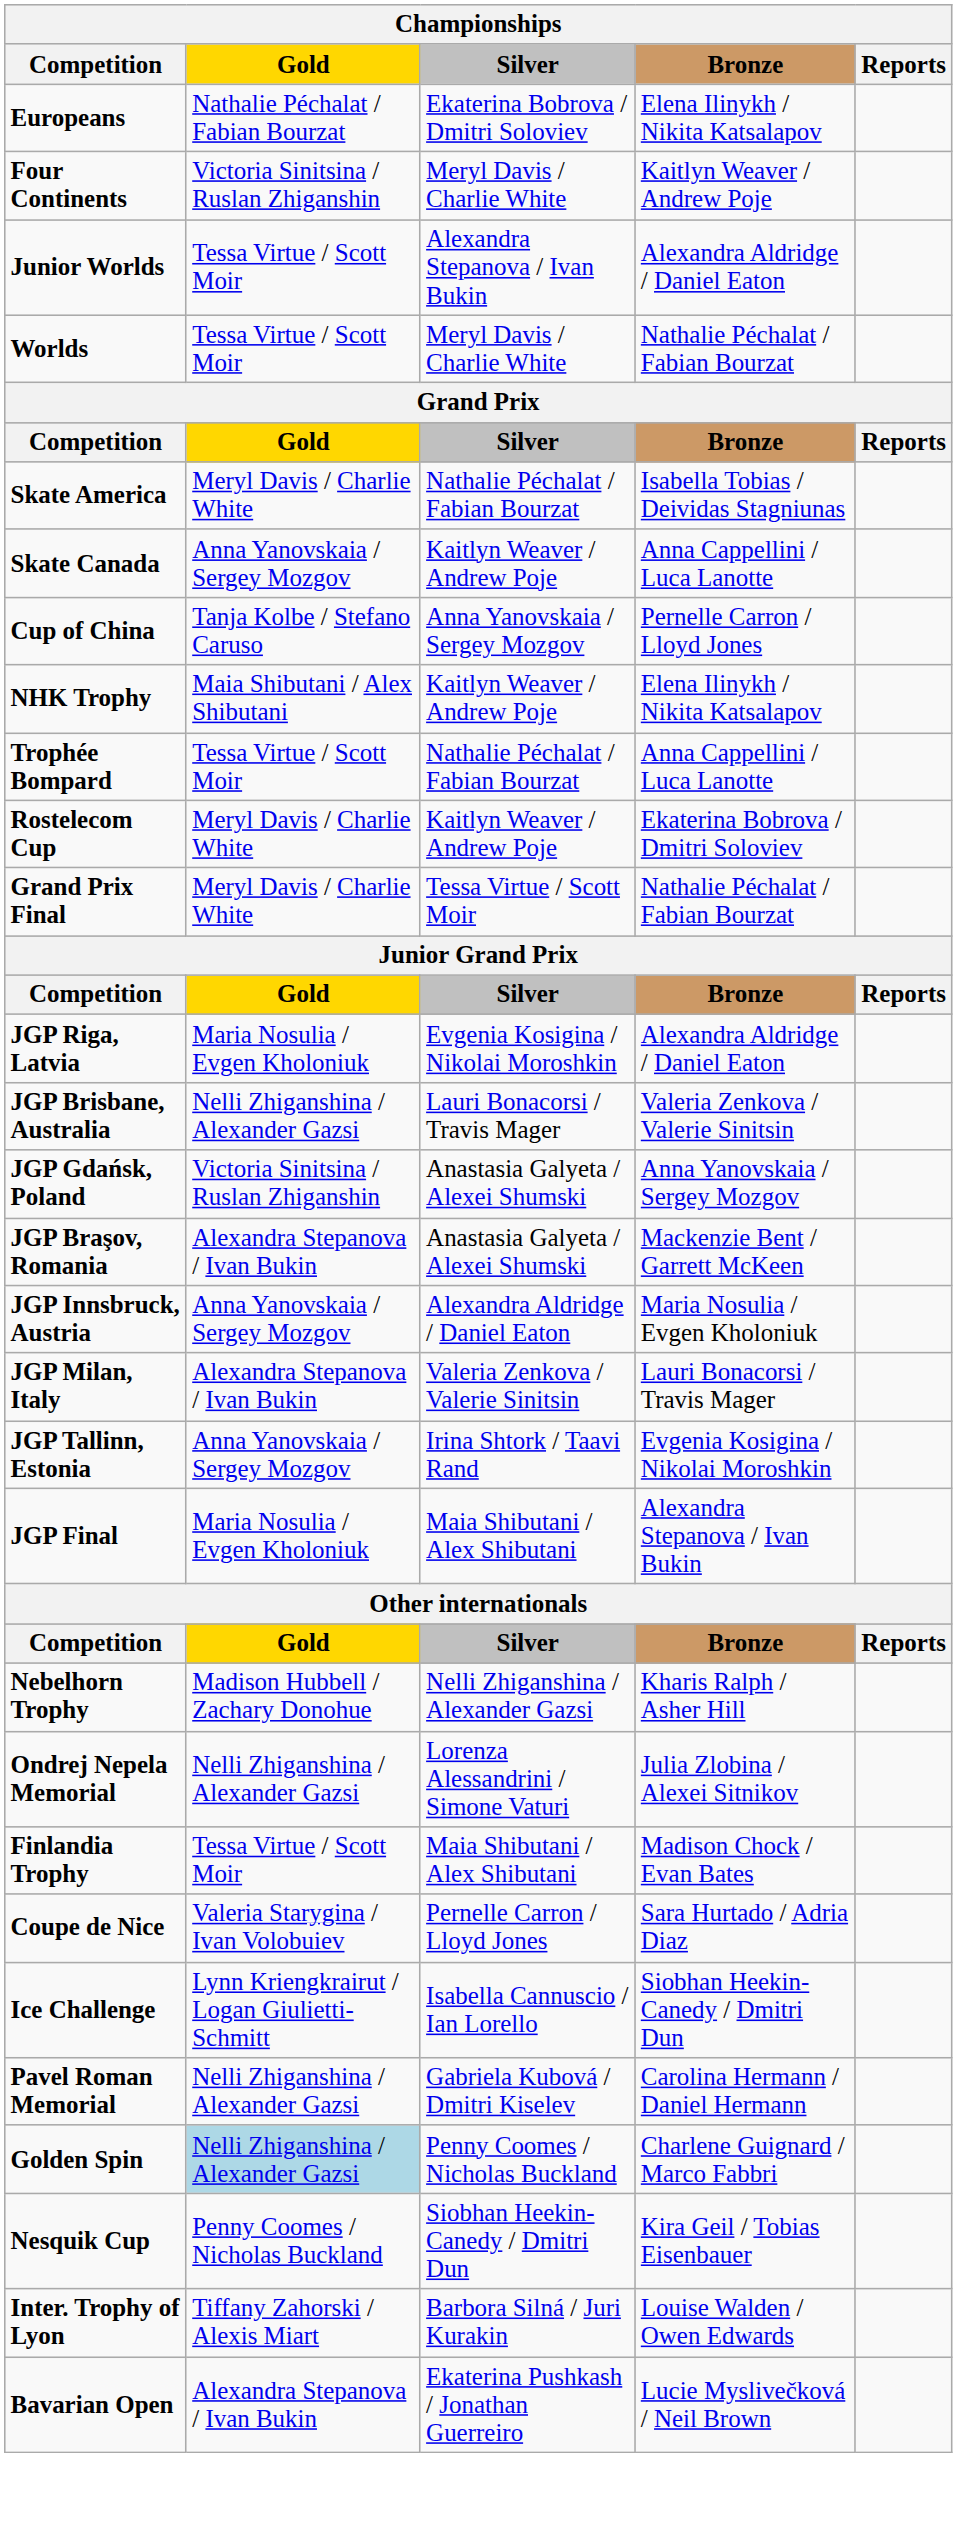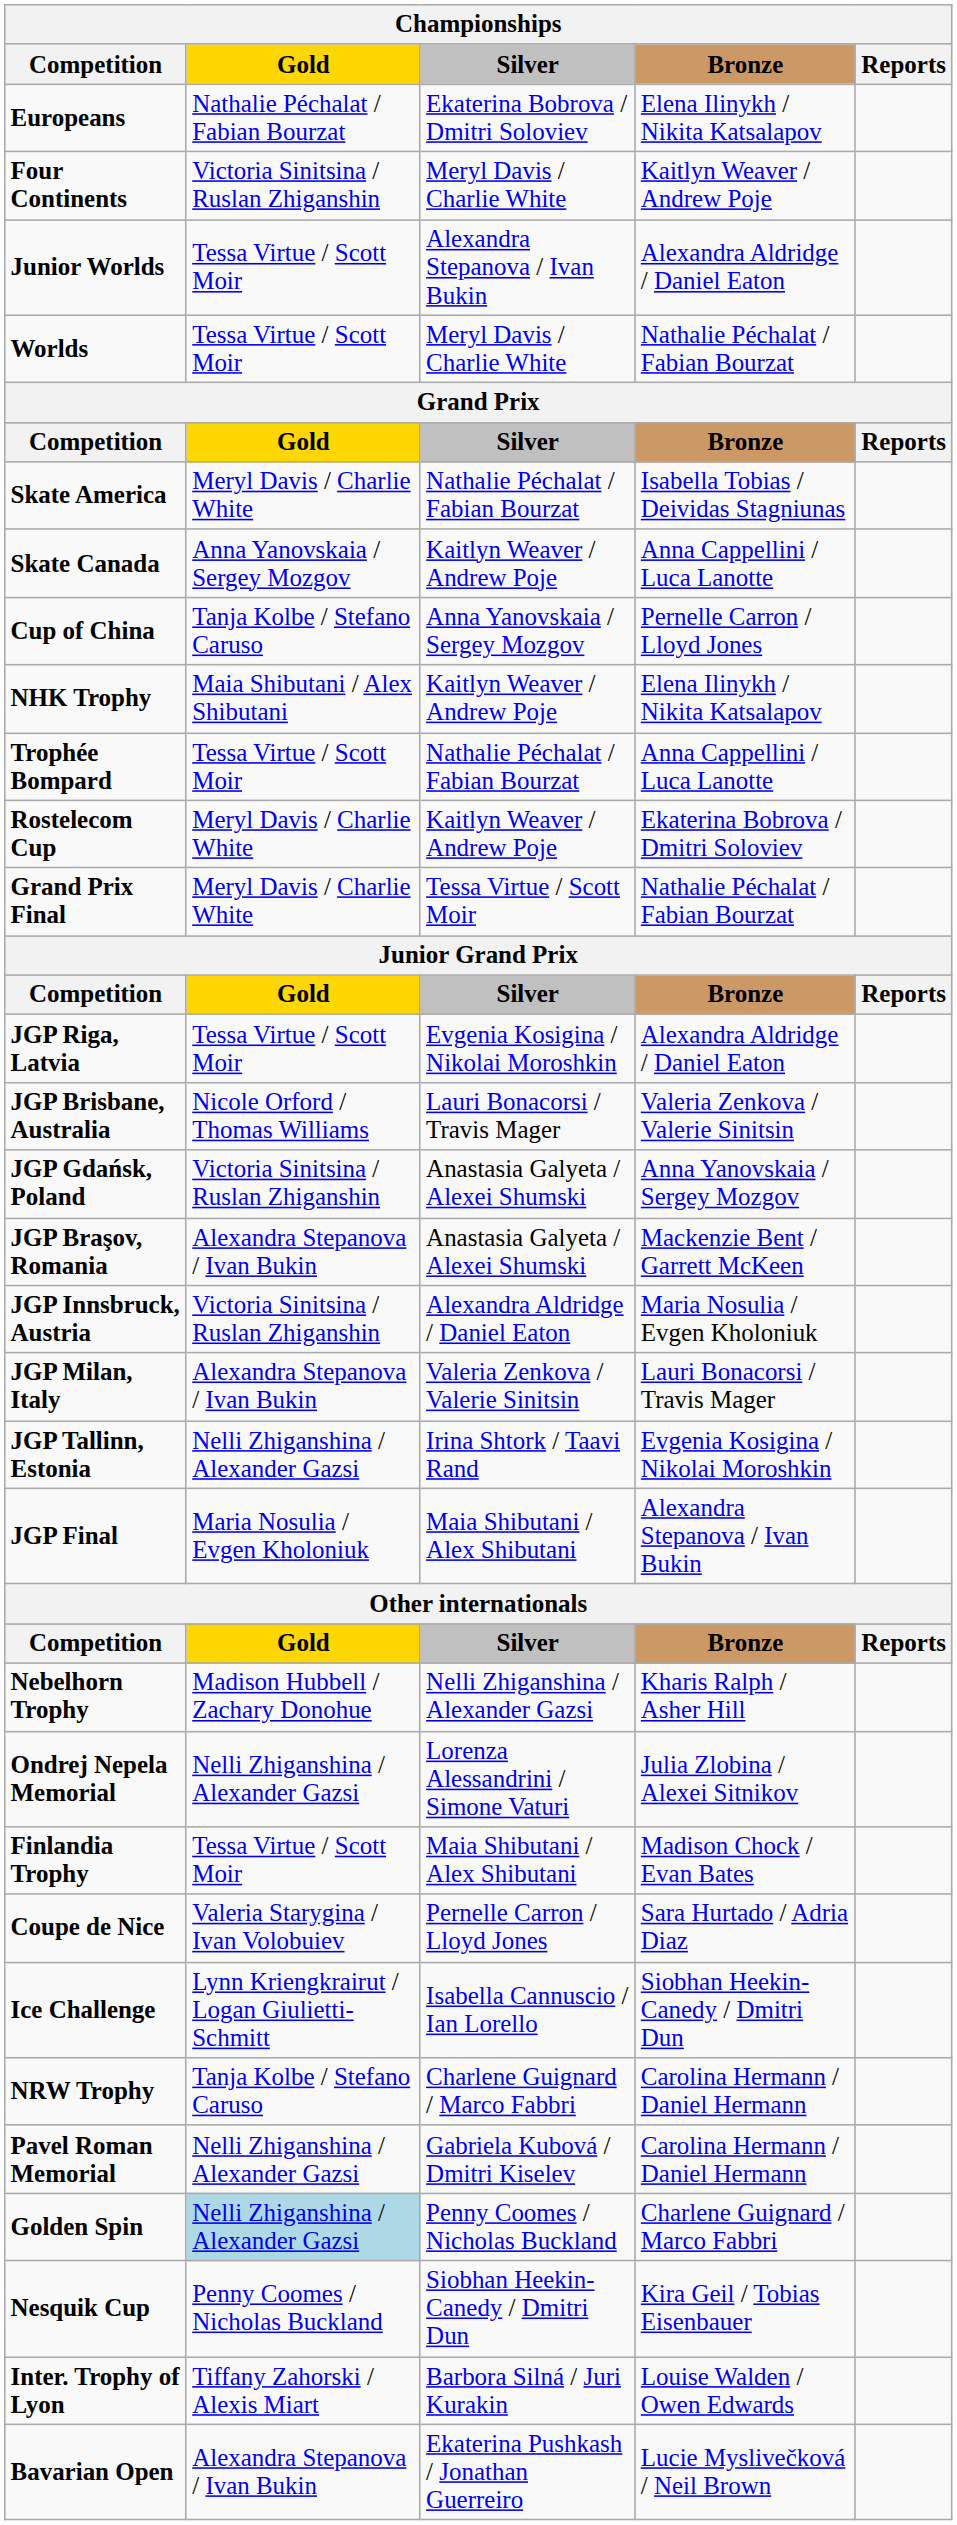 <table class="wikitable">
 <tr>
 <th colspan=5>Championships</th>
 </tr>
 <tr>
 <th>Competition</th>
 <td align="center" bgcolor="gold"><strong>Gold</strong></td>
 <td align="center" bgcolor="silver"><strong>Silver</strong></td>
 <td align="center" bgcolor="cc9966"><strong>Bronze</strong></td>
 <th>Reports</th>
 </tr>
 <tr>
 <td><strong>Europeans</strong></td>
 <td> <a href='#'>Nathalie Péchalat</a> / <a href='#'>Fabian Bourzat</a></td>
 <td> <a href='#'>Ekaterina Bobrova</a> / <a href='#'>Dmitri Soloviev</a></td>
 <td> <a href='#'>Elena Ilinykh</a> / <a href='#'>Nikita Katsalapov</a></td>
 <td></td>
 </tr>
 <tr>
 <td><strong>Four Continents</strong></td>
 <td> <a href='#'>Victoria Sinitsina</a> / <a href='#'>Ruslan Zhiganshin</a></td>
 <td> <a href='#'>Meryl Davis</a> / <a href='#'>Charlie White</a></td>
 <td> <a href='#'>Kaitlyn Weaver</a> / <a href='#'>Andrew Poje</a></td>
 <td></td>
 </tr>
 <tr>
 <td><strong>Junior Worlds</strong></td>
 <td> <a href='#'>Tessa Virtue</a> / <a href='#'>Scott Moir</a></td>
 <td> <a href='#'>Alexandra Stepanova</a> / <a href='#'>Ivan Bukin</a></td>
 <td> <a href='#'>Alexandra Aldridge</a> / <a href='#'>Daniel Eaton</a></td>
 <td></td>
 </tr>
 <tr>
 <td><strong>Worlds</strong></td>
 <td> <a href='#'>Tessa Virtue</a> / <a href='#'>Scott Moir</a></td>
 <td> <a href='#'>Meryl Davis</a> / <a href='#'>Charlie White</a></td>
 <td> <a href='#'>Nathalie Péchalat</a> / <a href='#'>Fabian Bourzat</a></td>
 <td></td>
 </tr>
 <tr>
 <th colspan=5>Grand Prix</th>
 </tr>
 <tr>
 <th>Competition</th>
 <td align="center" bgcolor="gold"><strong>Gold</strong></td>
 <td align="center" bgcolor="silver"><strong>Silver</strong></td>
 <td align="center" bgcolor="cc9966"><strong>Bronze</strong></td>
 <th>Reports</th>
 </tr>
 <tr>
 <td><strong>Skate America</strong></td>
 <td> <a href='#'>Meryl Davis</a> / <a href='#'>Charlie White</a></td>
 <td> <a href='#'>Nathalie Péchalat</a> / <a href='#'>Fabian Bourzat</a></td>
 <td> <a href='#'>Isabella Tobias</a> / <a href='#'>Deividas Stagniunas</a></td>
 <td></td>
 </tr>
 <tr>
 <td><strong>Skate Canada</strong></td>
 <td> <a href='#'>Anna Yanovskaia</a> / <a href='#'>Sergey Mozgov</a></td>
 <td> <a href='#'>Kaitlyn Weaver</a> / <a href='#'>Andrew Poje</a></td>
 <td> <a href='#'>Anna Cappellini</a> / <a href='#'>Luca Lanotte</a></td>
 <td></td>
 </tr>
 <tr>
 <td><strong>Cup of China</strong></td>
 <td> <a href='#'>Tanja Kolbe</a> / <a href='#'>Stefano Caruso</a></td>
 <td> <a href='#'>Anna Yanovskaia</a> / <a href='#'>Sergey Mozgov</a></td>
 <td> <a href='#'>Pernelle Carron</a> / <a href='#'>Lloyd Jones</a></td>
 <td></td>
 </tr>
 <tr>
 <td><strong>NHK Trophy</strong></td>
 <td> <a href='#'>Maia Shibutani</a> / <a href='#'>Alex Shibutani</a></td>
 <td> <a href='#'>Kaitlyn Weaver</a> / <a href='#'>Andrew Poje</a></td>
 <td> <a href='#'>Elena Ilinykh</a> / <a href='#'>Nikita Katsalapov</a></td>
 <td></td>
 </tr>
 <tr>
 <td><strong>Trophée Bompard</strong></td>
 <td> <a href='#'>Tessa Virtue</a> / <a href='#'>Scott Moir</a></td>
 <td> <a href='#'>Nathalie Péchalat</a> / <a href='#'>Fabian Bourzat</a></td>
 <td> <a href='#'>Anna Cappellini</a> / <a href='#'>Luca Lanotte</a></td>
 <td></td>
 </tr>
 <tr>
 <td><strong>Rostelecom Cup</strong></td>
 <td> <a href='#'>Meryl Davis</a> / <a href='#'>Charlie White</a></td>
 <td> <a href='#'>Kaitlyn Weaver</a> / <a href='#'>Andrew Poje</a></td>
 <td> <a href='#'>Ekaterina Bobrova</a> / <a href='#'>Dmitri Soloviev</a></td>
 <td></td>
 </tr>
 <tr>
 <td><strong>Grand Prix Final</strong></td>
 <td> <a href='#'>Meryl Davis</a> / <a href='#'>Charlie White</a></td>
 <td> <a href='#'>Tessa Virtue</a> / <a href='#'>Scott Moir</a></td>
 <td> <a href='#'>Nathalie Péchalat</a> / <a href='#'>Fabian Bourzat</a></td>
 <td></td>
 </tr>
 <tr>
 <th colspan=5>Junior Grand Prix</th>
 </tr>
 <tr>
 <th>Competition</th>
 <td align="center" bgcolor="gold"><strong>Gold</strong></td>
 <td align="center" bgcolor="silver"><strong>Silver</strong></td>
 <td align="center" bgcolor="cc9966"><strong>Bronze</strong></td>
 <th>Reports</th>
 </tr>
 <tr>
 <td><strong>JGP Riga, Latvia</strong></td>
-<td> <a href='#'>Maria Nosulia</a> / <a href='#'>Evgen Kholoniuk</a></td>
+<td> <a href='#'>Tessa Virtue</a> / <a href='#'>Scott Moir</a></td>
 <td> <a href='#'>Evgenia Kosigina</a> / <a href='#'>Nikolai Moroshkin</a></td>
 <td> <a href='#'>Alexandra Aldridge</a> / <a href='#'>Daniel Eaton</a></td>
 <td></td>
 </tr>
 <tr>
 <td><strong>JGP Brisbane, Australia</strong></td>
-<td> <a href='#'>Nelli Zhiganshina</a> / <a href='#'>Alexander Gazsi</a></td>
+<td> <a href='#'>Nicole Orford</a> / <a href='#'>Thomas Williams</a></td>
 <td> <a href='#'>Lauri Bonacorsi</a> / Travis Mager</td>
 <td> <a href='#'>Valeria Zenkova</a> / <a href='#'>Valerie Sinitsin</a></td>
 <td></td>
 </tr>
 <tr>
 <td><strong>JGP Gdańsk, Poland</strong></td>
 <td> <a href='#'>Victoria Sinitsina</a> / <a href='#'>Ruslan Zhiganshin</a></td>
 <td> Anastasia Galyeta / <a href='#'>Alexei Shumski</a></td>
 <td> <a href='#'>Anna Yanovskaia</a> / <a href='#'>Sergey Mozgov</a></td>
 <td></td>
 </tr>
 <tr>
 <td><strong>JGP Braşov, Romania</strong></td>
 <td> <a href='#'>Alexandra Stepanova</a> / <a href='#'>Ivan Bukin</a></td>
 <td> Anastasia Galyeta / <a href='#'>Alexei Shumski</a></td>
 <td> <a href='#'>Mackenzie Bent</a> / <a href='#'>Garrett McKeen</a></td>
 <td></td>
 </tr>
 <tr>
 <td><strong>JGP Innsbruck, Austria</strong></td>
-<td> <a href='#'>Anna Yanovskaia</a> / <a href='#'>Sergey Mozgov</a></td>
+<td> <a href='#'>Victoria Sinitsina</a> / <a href='#'>Ruslan Zhiganshin</a></td>
 <td> <a href='#'>Alexandra Aldridge</a> / <a href='#'>Daniel Eaton</a></td>
 <td> <a href='#'>Maria Nosulia</a> / Evgen Kholoniuk</td>
 <td></td>
 </tr>
 <tr>
 <td><strong>JGP Milan, Italy</strong></td>
 <td> <a href='#'>Alexandra Stepanova</a> / <a href='#'>Ivan Bukin</a></td>
 <td> <a href='#'>Valeria Zenkova</a> / <a href='#'>Valerie Sinitsin</a></td>
 <td> <a href='#'>Lauri Bonacorsi</a> / Travis Mager</td>
 <td></td>
 </tr>
 <tr>
 <td><strong>JGP Tallinn, Estonia</strong></td>
-<td> <a href='#'>Anna Yanovskaia</a> / <a href='#'>Sergey Mozgov</a></td>
+<td> <a href='#'>Nelli Zhiganshina</a> / <a href='#'>Alexander Gazsi</a></td>
 <td> <a href='#'>Irina Shtork</a> / <a href='#'>Taavi Rand</a></td>
 <td> <a href='#'>Evgenia Kosigina</a> / <a href='#'>Nikolai Moroshkin</a></td>
 <td></td>
 </tr>
 <tr>
 <td><strong>JGP Final</strong></td>
 <td> <a href='#'>Maria Nosulia</a> / <a href='#'>Evgen Kholoniuk</a></td>
 <td> <a href='#'>Maia Shibutani</a> / <a href='#'>Alex Shibutani</a></td>
 <td> <a href='#'>Alexandra Stepanova</a> / <a href='#'>Ivan Bukin</a></td>
 <td></td>
 </tr>
 <tr>
 <th colspan=5>Other internationals</th>
 </tr>
 <tr>
 <th>Competition</th>
 <td align="center" bgcolor="gold"><strong>Gold</strong></td>
 <td align="center" bgcolor="silver"><strong>Silver</strong></td>
 <td align="center" bgcolor="cc9966"><strong>Bronze</strong></td>
 <th>Reports</th>
 </tr>
 <tr>
 <td><strong>Nebelhorn Trophy</strong></td>
 <td> <a href='#'>Madison Hubbell</a> / <a href='#'>Zachary Donohue</a></td>
 <td> <a href='#'>Nelli Zhiganshina</a> / <a href='#'>Alexander Gazsi</a></td>
 <td> <a href='#'>Kharis Ralph</a> / <a href='#'>Asher Hill</a></td>
 <td></td>
 </tr>
 <tr>
 <td><strong>Ondrej Nepela Memorial</strong></td>
 <td> <a href='#'>Nelli Zhiganshina</a> / <a href='#'>Alexander Gazsi</a></td>
 <td> <a href='#'>Lorenza Alessandrini</a> / <a href='#'>Simone Vaturi</a></td>
 <td> <a href='#'>Julia Zlobina</a> / <a href='#'>Alexei Sitnikov</a></td>
 <td></td>
 </tr>
 <tr>
 <td><strong>Finlandia Trophy</strong></td>
 <td> <a href='#'>Tessa Virtue</a> / <a href='#'>Scott Moir</a></td>
 <td> <a href='#'>Maia Shibutani</a> / <a href='#'>Alex Shibutani</a></td>
 <td> <a href='#'>Madison Chock</a> / <a href='#'>Evan Bates</a></td>
 <td></td>
 </tr>
 <tr>
 <td><strong>Coupe de Nice</strong></td>
 <td> <a href='#'>Valeria Starygina</a> / <a href='#'>Ivan Volobuiev</a></td>
 <td> <a href='#'>Pernelle Carron</a> / <a href='#'>Lloyd Jones</a></td>
 <td> <a href='#'>Sara Hurtado</a> / <a href='#'>Adria Diaz</a></td>
 <td></td>
 </tr>
 <tr>
 <td><strong>Ice Challenge</strong></td>
 <td> <a href='#'>Lynn Kriengkrairut</a> / <a href='#'>Logan Giulietti-Schmitt</a></td>
 <td> <a href='#'>Isabella Cannuscio</a> / <a href='#'>Ian Lorello</a></td>
 <td> <a href='#'>Siobhan Heekin-Canedy</a> / <a href='#'>Dmitri Dun</a></td>
 <td></td>
 </tr>
 <tr>
+<td><strong>NRW Trophy</strong></td>
+<td> <a href='#'>Tanja Kolbe</a> / <a href='#'>Stefano Caruso</a></td>
+<td> <a href='#'>Charlene Guignard</a> / <a href='#'>Marco Fabbri</a></td>
+<td> <a href='#'>Carolina Hermann</a> / <a href='#'>Daniel Hermann</a></td>
+<td></td>
+</tr>
+<tr>
 <td><strong>Pavel Roman Memorial</strong></td>
 <td> <a href='#'>Nelli Zhiganshina</a> / <a href='#'>Alexander Gazsi</a></td>
 <td> <a href='#'>Gabriela Kubová</a> / <a href='#'>Dmitri Kiselev</a></td>
 <td> <a href='#'>Carolina Hermann</a> / <a href='#'>Daniel Hermann</a></td>
 <td></td>
 </tr>
 <tr>
 <td><strong>Golden Spin</strong></td>
 <td style="background: lightblue;"> <a href='#'>Nelli Zhiganshina</a> / <a href='#'>Alexander Gazsi</a></td>
 <td> <a href='#'>Penny Coomes</a> / <a href='#'>Nicholas Buckland</a></td>
 <td> <a href='#'>Charlene Guignard</a> / <a href='#'>Marco Fabbri</a></td>
 <td></td>
 </tr>
 <tr>
 <td><strong>Nesquik Cup</strong></td>
 <td> <a href='#'>Penny Coomes</a> / <a href='#'>Nicholas Buckland</a></td>
 <td> <a href='#'>Siobhan Heekin-Canedy</a> / <a href='#'>Dmitri Dun</a></td>
 <td> <a href='#'>Kira Geil</a> / <a href='#'>Tobias Eisenbauer</a></td>
 <td></td>
 </tr>
 <tr>
 <td><strong>Inter. Trophy of Lyon</strong></td>
 <td> <a href='#'>Tiffany Zahorski</a> / <a href='#'>Alexis Miart</a></td>
 <td> <a href='#'>Barbora Silná</a> / <a href='#'>Juri Kurakin</a></td>
 <td> <a href='#'>Louise Walden</a> / <a href='#'>Owen Edwards</a></td>
 <td></td>
 </tr>
 <tr>
 <td><strong>Bavarian Open</strong></td>
 <td> <a href='#'>Alexandra Stepanova</a> / <a href='#'>Ivan Bukin</a></td>
 <td> <a href='#'>Ekaterina Pushkash</a> / <a href='#'>Jonathan Guerreiro</a></td>
 <td> <a href='#'>Lucie Myslivečková</a> / <a href='#'>Neil Brown</a></td>
 <td></td>
 </tr>
 </table>
